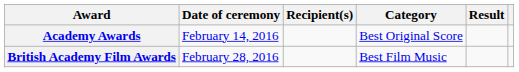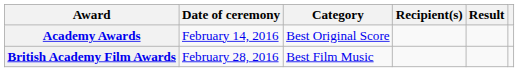 <table class="wikitable plainrowheaders sortable">
 <tr>
 <th scope="col">Award</th>
 <th scope="col">Date of ceremony</th>
+<th scope="col">Category</th>
 <th scope="col">Recipient(s)</th>
-<th scope="col">Category</th>
 <th scope="col">Result</th>
 <th scope="col" class="unsortable"></th>
 </tr>
 <tr>
 <th scope="row"><a href='#'>Academy Awards</a></th>
 <td><a href='#'>February 14, 2016</a></td>
+<td><a href='#'>Best Original Score</a></td>
 <td></td>
-<td><a href='#'>Best Original Score</a></td>
 <td></td>
 <td><br></td>
 </tr>
 <tr>
 <th scope="row"><a href='#'>British Academy Film Awards</a></th>
 <td><a href='#'>February 28, 2016</a></td>
+<td><a href='#'>Best Film Music</a></td>
 <td></td>
-<td><a href='#'>Best Film Music</a></td>
 <td></td>
 <td></td>
 </tr>
 </table>
